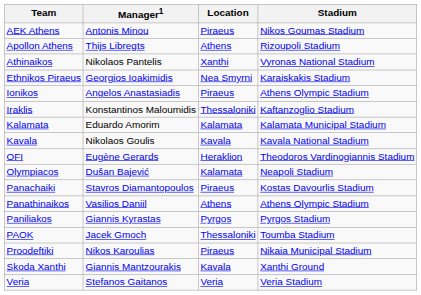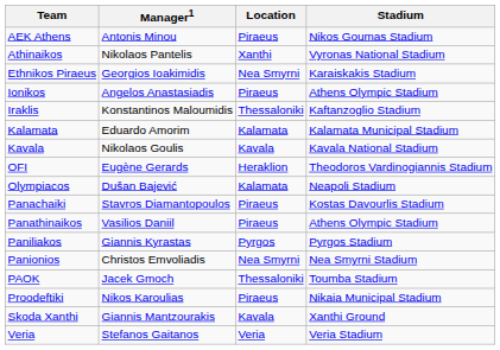 <table class="wikitable sortable" style="text-align: left;">
 <tr>
 <th>Team</th>
 <th>Manager<sup>1</sup></th>
 <th>Location</th>
 <th>Stadium</th>
 </tr>
 <tr>
 <td><a href='#'>AEK Athens</a></td>
 <td> <a href='#'>Antonis Minou</a></td>
 <td><a href='#'>Piraeus</a></td>
 <td><a href='#'>Nikos Goumas Stadium</a></td>
-</tr>
-<tr>
-<td><a href='#'>Apollon Athens</a></td>
-<td> <a href='#'>Thijs Libregts</a></td>
-<td><a href='#'>Athens</a></td>
-<td><a href='#'>Rizoupoli Stadium</a></td>
 </tr>
 <tr>
 <td><a href='#'>Athinaikos</a></td>
 <td> Nikolaos Pantelis</td>
 <td><a href='#'>Xanthi</a></td>
 <td><a href='#'>Vyronas National Stadium</a></td>
 </tr>
 <tr>
 <td><a href='#'>Ethnikos Piraeus</a></td>
 <td> <a href='#'>Georgios Ioakimidis</a></td>
 <td><a href='#'>Nea Smyrni</a></td>
 <td><a href='#'>Karaiskakis Stadium</a></td>
 </tr>
 <tr>
 <td><a href='#'>Ionikos</a></td>
 <td> <a href='#'>Angelos Anastasiadis</a></td>
 <td><a href='#'>Piraeus</a></td>
 <td><a href='#'>Athens Olympic Stadium</a></td>
 </tr>
 <tr>
 <td><a href='#'>Iraklis</a></td>
 <td> Konstantinos Maloumidis</td>
 <td><a href='#'>Thessaloniki</a></td>
 <td><a href='#'>Kaftanzoglio Stadium</a></td>
 </tr>
 <tr>
 <td><a href='#'>Kalamata</a></td>
 <td> Eduardo Amorim</td>
 <td><a href='#'>Kalamata</a></td>
 <td><a href='#'>Kalamata Municipal Stadium</a></td>
 </tr>
 <tr>
 <td><a href='#'>Kavala</a></td>
 <td> Nikolaos Goulis</td>
 <td><a href='#'>Kavala</a></td>
 <td><a href='#'>Kavala National Stadium</a></td>
 </tr>
 <tr>
 <td><a href='#'>OFI</a></td>
 <td> <a href='#'>Eugène Gerards</a></td>
 <td><a href='#'>Heraklion</a></td>
 <td><a href='#'>Theodoros Vardinogiannis Stadium</a></td>
 </tr>
 <tr>
 <td><a href='#'>Olympiacos</a></td>
 <td> <a href='#'>Dušan Bajević</a></td>
 <td><a href='#'>Kalamata</a></td>
 <td><a href='#'>Neapoli Stadium</a></td>
 </tr>
 <tr>
 <td><a href='#'>Panachaiki</a></td>
 <td> <a href='#'>Stavros Diamantopoulos</a></td>
 <td><a href='#'>Piraeus</a></td>
 <td><a href='#'>Kostas Davourlis Stadium</a></td>
 </tr>
 <tr>
 <td><a href='#'>Panathinaikos</a></td>
 <td> <a href='#'>Vasilios Daniil</a></td>
-<td><a href='#'>Athens</a></td>
+<td><a href='#'>Piraeus</a></td>
 <td><a href='#'>Athens Olympic Stadium</a></td>
 </tr>
 <tr>
 <td><a href='#'>Paniliakos</a></td>
 <td> <a href='#'>Giannis Kyrastas</a></td>
 <td><a href='#'>Pyrgos</a></td>
 <td><a href='#'>Pyrgos Stadium</a></td>
+</tr>
+<tr>
+<td><a href='#'>Panionios</a></td>
+<td> Christos Emvoliadis</td>
+<td><a href='#'>Nea Smyrni</a></td>
+<td><a href='#'>Nea Smyrni Stadium</a></td>
 </tr>
 <tr>
 <td><a href='#'>PAOK</a></td>
 <td> <a href='#'>Jacek Gmoch</a></td>
 <td><a href='#'>Thessaloniki</a></td>
 <td><a href='#'>Toumba Stadium</a></td>
 </tr>
 <tr>
 <td><a href='#'>Proodeftiki</a></td>
 <td> <a href='#'>Nikos Karoulias</a></td>
 <td><a href='#'>Piraeus</a></td>
 <td><a href='#'>Nikaia Municipal Stadium</a></td>
 </tr>
 <tr>
 <td><a href='#'>Skoda Xanthi</a></td>
 <td> <a href='#'>Giannis Mantzourakis</a></td>
 <td><a href='#'>Kavala</a></td>
 <td><a href='#'>Xanthi Ground</a></td>
 </tr>
 <tr>
 <td><a href='#'>Veria</a></td>
 <td> <a href='#'>Stefanos Gaitanos</a></td>
 <td><a href='#'>Veria</a></td>
 <td><a href='#'>Veria Stadium</a></td>
 </tr>
 </table>
